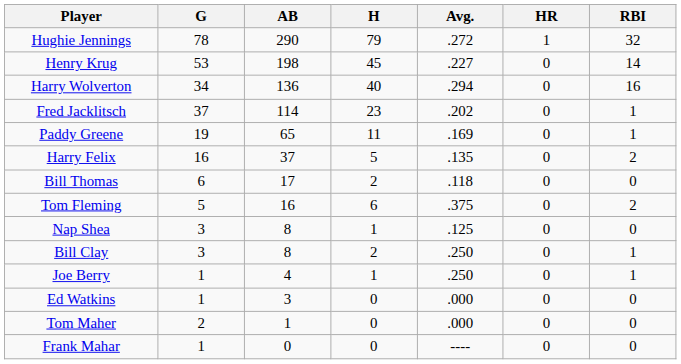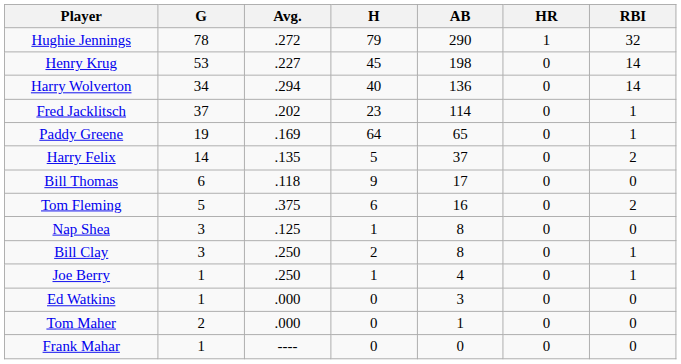 <table class="wikitable sortable">
 <tr>
 <th bgcolor="#DDDDFF" width="16%">Player</th>
 <th bgcolor="#DDDDFF" width="9%">G</th>
+<th bgcolor="#DDDDFF" width="9%">Avg.</th>
+<th bgcolor="#DDDDFF" width="9%">H</th>
 <th bgcolor="#DDDDFF" width="9%">AB</th>
-<th bgcolor="#DDDDFF" width="9%">H</th>
-<th bgcolor="#DDDDFF" width="9%">Avg.</th>
 <th bgcolor="#DDDDFF" width="9%">HR</th>
 <th bgcolor="#DDDDFF" width="9%">RBI</th>
 </tr>
 <tr align="center">
 <td><a href='#'>Hughie Jennings</a></td>
 <td>78</td>
+<td>.272</td>
+<td>79</td>
 <td>290</td>
-<td>79</td>
-<td>.272</td>
 <td>1</td>
 <td>32</td>
 </tr>
 <tr align=center>
 <td><a href='#'>Henry Krug</a></td>
 <td>53</td>
+<td>.227</td>
+<td>45</td>
 <td>198</td>
-<td>45</td>
-<td>.227</td>
 <td>0</td>
 <td>14</td>
 </tr>
 <tr align=center>
 <td><a href='#'>Harry Wolverton</a></td>
 <td>34</td>
+<td>.294</td>
+<td>40</td>
 <td>136</td>
-<td>40</td>
-<td>.294</td>
 <td>0</td>
-<td>16</td>
+<td>14</td>
 </tr>
 <tr align=center>
 <td><a href='#'>Fred Jacklitsch</a></td>
 <td>37</td>
+<td>.202</td>
+<td>23</td>
 <td>114</td>
-<td>23</td>
-<td>.202</td>
 <td>0</td>
 <td>1</td>
 </tr>
 <tr align=center>
 <td><a href='#'>Paddy Greene</a></td>
 <td>19</td>
+<td>.169</td>
+<td>64</td>
 <td>65</td>
-<td>11</td>
-<td>.169</td>
 <td>0</td>
 <td>1</td>
 </tr>
 <tr align=center>
 <td><a href='#'>Harry Felix</a></td>
-<td>16</td>
+<td>14</td>
+<td>.135</td>
+<td>5</td>
 <td>37</td>
-<td>5</td>
-<td>.135</td>
 <td>0</td>
 <td>2</td>
 </tr>
 <tr align=center>
 <td><a href='#'>Bill Thomas</a></td>
 <td>6</td>
+<td>.118</td>
+<td>9</td>
 <td>17</td>
-<td>2</td>
-<td>.118</td>
 <td>0</td>
 <td>0</td>
 </tr>
 <tr align=center>
 <td><a href='#'>Tom Fleming</a></td>
 <td>5</td>
+<td>.375</td>
+<td>6</td>
 <td>16</td>
-<td>6</td>
-<td>.375</td>
 <td>0</td>
 <td>2</td>
 </tr>
 <tr align=center>
 <td><a href='#'>Nap Shea</a></td>
 <td>3</td>
+<td>.125</td>
+<td>1</td>
 <td>8</td>
-<td>1</td>
-<td>.125</td>
 <td>0</td>
 <td>0</td>
 </tr>
 <tr align=center>
 <td><a href='#'>Bill Clay</a></td>
 <td>3</td>
+<td>.250</td>
+<td>2</td>
 <td>8</td>
-<td>2</td>
-<td>.250</td>
 <td>0</td>
 <td>1</td>
 </tr>
 <tr align=center>
 <td><a href='#'>Joe Berry</a></td>
 <td>1</td>
+<td>.250</td>
+<td>1</td>
 <td>4</td>
-<td>1</td>
-<td>.250</td>
 <td>0</td>
 <td>1</td>
 </tr>
 <tr align=center>
 <td><a href='#'>Ed Watkins</a></td>
 <td>1</td>
+<td>.000</td>
+<td>0</td>
 <td>3</td>
-<td>0</td>
-<td>.000</td>
 <td>0</td>
 <td>0</td>
 </tr>
 <tr align=center>
 <td><a href='#'>Tom Maher</a></td>
 <td>2</td>
+<td>.000</td>
+<td>0</td>
 <td>1</td>
-<td>0</td>
-<td>.000</td>
 <td>0</td>
 <td>0</td>
 </tr>
 <tr align=center>
 <td><a href='#'>Frank Mahar</a></td>
 <td>1</td>
+<td>----</td>
 <td>0</td>
 <td>0</td>
-<td>----</td>
 <td>0</td>
 <td>0</td>
 </tr>
 </table>
